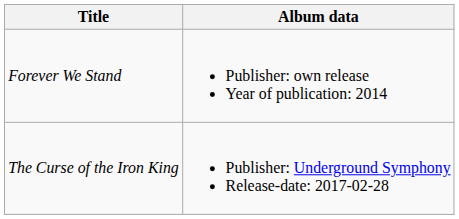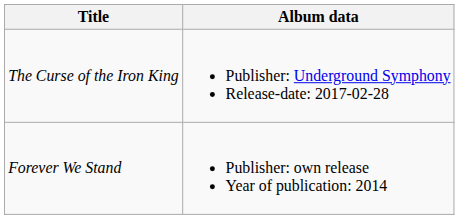 <table class="wikitable">
 <tr>
 <th>Title</th>
 <th>Album data</th>
 </tr>
 <tr>
+<td><em>The Curse of the Iron King</em></td>
+<td style="vertical-align: top;"><br><ul><li>Publisher: <a href='#'>Underground Symphony</a></li><li>Release-date: 2017-02-28</li></ul></td>
+</tr>
+<tr>
 <td><em>Forever We Stand</em></td>
 <td style="vertical-align: top;"><br><ul><li>Publisher: own release</li><li>Year of publication: 2014</li></ul></td>
 </tr>
-<tr>
-<td><em>The Curse of the Iron King</em></td>
-<td style="vertical-align: top;"><br><ul><li>Publisher: <a href='#'>Underground Symphony</a></li><li>Release-date: 2017-02-28</li></ul></td>
-</tr>
 </table>
